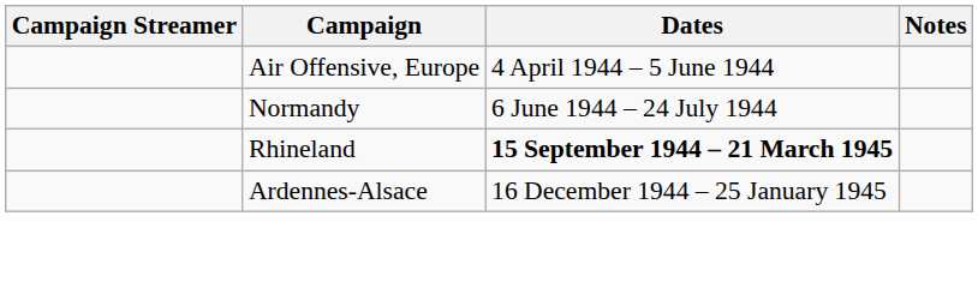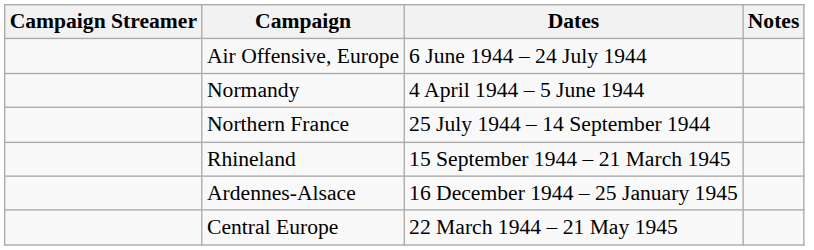 <table class="wikitable">
 <tr style="background:#efefef;">
 <th>Campaign Streamer</th>
 <th>Campaign</th>
 <th>Dates</th>
 <th>Notes</th>
 </tr>
 <tr>
 <td></td>
 <td>Air Offensive, Europe</td>
+<td>6 June 1944 – 24 July 1944</td>
+<td></td>
+</tr>
+<tr>
+<td></td>
+<td>Normandy</td>
 <td>4 April 1944 – 5 June 1944</td>
 <td></td>
 </tr>
 <tr>
 <td></td>
-<td>Normandy</td>
-<td>6 June 1944 – 24 July 1944</td>
+<td>Northern France</td>
+<td>25 July 1944 – 14 September 1944</td>
 <td></td>
 </tr>
 <tr>
 <td></td>
 <td>Rhineland</td>
-<td><strong>15 September 1944 – 21 March 1945</strong></td>
+<td>15 September 1944 – 21 March 1945</td>
 <td></td>
 </tr>
 <tr>
 <td></td>
 <td>Ardennes-Alsace</td>
 <td>16 December 1944 – 25 January 1945</td>
 <td></td>
 </tr>
+<tr>
+<td></td>
+<td>Central Europe</td>
+<td>22 March 1944 – 21 May 1945</td>
+<td></td>
+</tr>
 </table>
